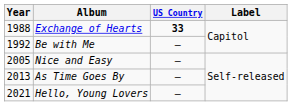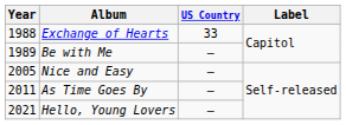 <table class="wikitable">
 <tr>
 <th>Year</th>
 <th>Album</th>
 <th><small><a href='#'>US Country</a></small></th>
 <th>Label</th>
 </tr>
 <tr>
 <td>1988</td>
 <td><em><a href='#'>Exchange of Hearts</a></em></td>
-<td align="center"><strong>33</strong></td>
+<td align="center">33</td>
 <td rowspan="2">Capitol</td>
 </tr>
 <tr>
-<td>1992</td>
+<td>1989</td>
 <td><em>Be with Me</em></td>
 <td align="center">—</td>
 </tr>
 <tr>
 <td>2005</td>
 <td><em>Nice and Easy</em></td>
 <td align="center">—</td>
 <td rowspan="3">Self-released</td>
 </tr>
 <tr>
-<td>2013</td>
+<td>2011</td>
 <td><em>As Time Goes By</em></td>
 <td align="center">—</td>
 </tr>
 <tr>
 <td>2021</td>
 <td><em>Hello, Young Lovers</em></td>
 <td align="center">—</td>
 </tr>
 </table>
